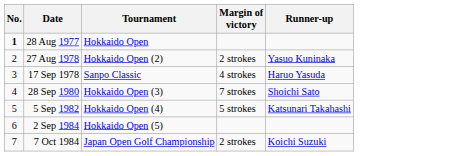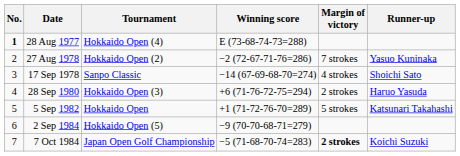 <table class="wikitable" style="font-size:95%;">
 <tr>
 <th>No.</th>
 <th>Date</th>
 <th>Tournament</th>
+<th>Winning score</th>
 <th>Margin of<br>victory</th>
 <th>Runner-up</th>
 </tr>
 <tr>
 <td align=center><strong>1</strong></td>
 <td align=right>28 Aug <a href='#'>1977</a></td>
-<td><a href='#'>Hokkaido Open</a></td>
+<td><a href='#'>Hokkaido Open</a> (4)</td>
+<td>E (73-68-74-73=288)</td>
 <td></td>
 <td></td>
 </tr>
 <tr>
 <td align=center>2</td>
 <td align=right>27 Aug <a href='#'>1978</a></td>
 <td><a href='#'>Hokkaido Open</a> (2)</td>
-<td>2 strokes</td>
+<td>−2 (72-67-71-76=286)</td>
+<td>7 strokes</td>
 <td> <a href='#'>Yasuo Kuninaka</a></td>
 </tr>
 <tr>
 <td align=center>3</td>
 <td align=right>17 Sep 1978</td>
 <td><a href='#'>Sanpo Classic</a></td>
+<td>−14 (67-69-68-70=274)</td>
 <td>4 strokes</td>
-<td> <a href='#'>Haruo Yasuda</a></td>
+<td> <a href='#'>Shoichi Sato</a></td>
 </tr>
 <tr>
 <td align=center>4</td>
 <td align=right>28 Sep <a href='#'>1980</a></td>
 <td><a href='#'>Hokkaido Open</a> (3)</td>
-<td>7 strokes</td>
-<td> <a href='#'>Shoichi Sato</a></td>
+<td>+6 (71-76-72-75=294)</td>
+<td>2 strokes</td>
+<td> <a href='#'>Haruo Yasuda</a></td>
 </tr>
 <tr>
 <td align=center>5</td>
 <td align=right>5 Sep <a href='#'>1982</a></td>
-<td><a href='#'>Hokkaido Open</a> (4)</td>
+<td><a href='#'>Hokkaido Open</a></td>
+<td>+1 (71-72-76-70=289)</td>
 <td>5 strokes</td>
 <td> <a href='#'>Katsunari Takahashi</a></td>
 </tr>
 <tr>
 <td align=center>6</td>
 <td align=right>2 Sep <a href='#'>1984</a></td>
 <td><a href='#'>Hokkaido Open</a> (5)</td>
+<td>−9 (70-70-68-71=279)</td>
 <td></td>
 <td></td>
 </tr>
 <tr>
 <td align=center>7</td>
 <td align=right>7 Oct 1984</td>
 <td><a href='#'>Japan Open Golf Championship</a></td>
-<td>2 strokes</td>
+<td>−5 (71-68-70-74=283)</td>
+<td><strong>2 strokes</strong></td>
 <td> <a href='#'>Koichi Suzuki</a></td>
 </tr>
 </table>
